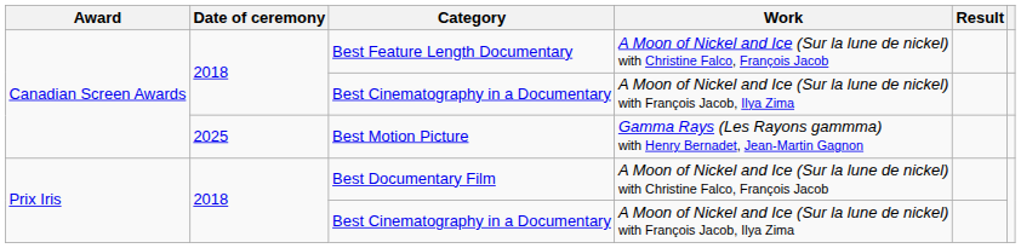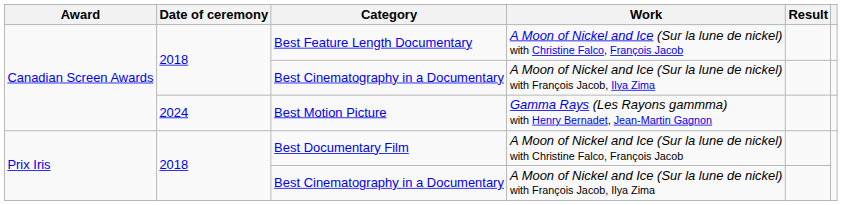 <table class="wikitable sortable plainrowheaders">
 <tr>
 <th scope="col">Award</th>
 <th scope="col">Date of ceremony</th>
 <th scope="col">Category</th>
 <th scope="col">Work</th>
 <th scope="col">Result</th>
 <th scope="col" class="unsortable"></th>
 </tr>
 <tr>
 <td rowspan=3><a href='#'>Canadian Screen Awards</a></td>
 <td rowspan=2><a href='#'>2018</a></td>
 <td><a href='#'>Best Feature Length Documentary</a></td>
 <td><em><a href='#'>A Moon of Nickel and Ice</a> (Sur la lune de nickel)</em><br><small>with <a href='#'>Christine Falco</a>, <a href='#'>François Jacob</a></small></td>
 <td></td>
 <td></td>
 </tr>
 <tr>
 <td><a href='#'>Best Cinematography in a Documentary</a></td>
 <td><em>A Moon of Nickel and Ice (Sur la lune de nickel)</em><br><small>with François Jacob, <a href='#'>Ilya Zima</a></small></td>
 <td></td>
 </tr>
 <tr>
-<td><a href='#'>2025</a></td>
+<td><a href='#'>2024</a></td>
 <td><a href='#'>Best Motion Picture</a></td>
 <td><em><a href='#'>Gamma Rays</a> (Les Rayons gammma)</em><br><small>with <a href='#'>Henry Bernadet</a>, <a href='#'>Jean-Martin Gagnon</a></small></td>
 <td></td>
 <td></td>
 </tr>
 <tr>
 <td rowspan=2><a href='#'>Prix Iris</a></td>
 <td rowspan=2><a href='#'>2018</a></td>
 <td><a href='#'>Best Documentary Film</a></td>
 <td><em>A Moon of Nickel and Ice (Sur la lune de nickel)</em><br><small>with Christine Falco, François Jacob</small></td>
 <td></td>
 <td rowspan=2></td>
 </tr>
 <tr>
 <td><a href='#'>Best Cinematography in a Documentary</a></td>
 <td><em>A Moon of Nickel and Ice (Sur la lune de nickel)</em><br><small>with François Jacob, Ilya Zima</small></td>
 <td></td>
 </tr>
 </table>
